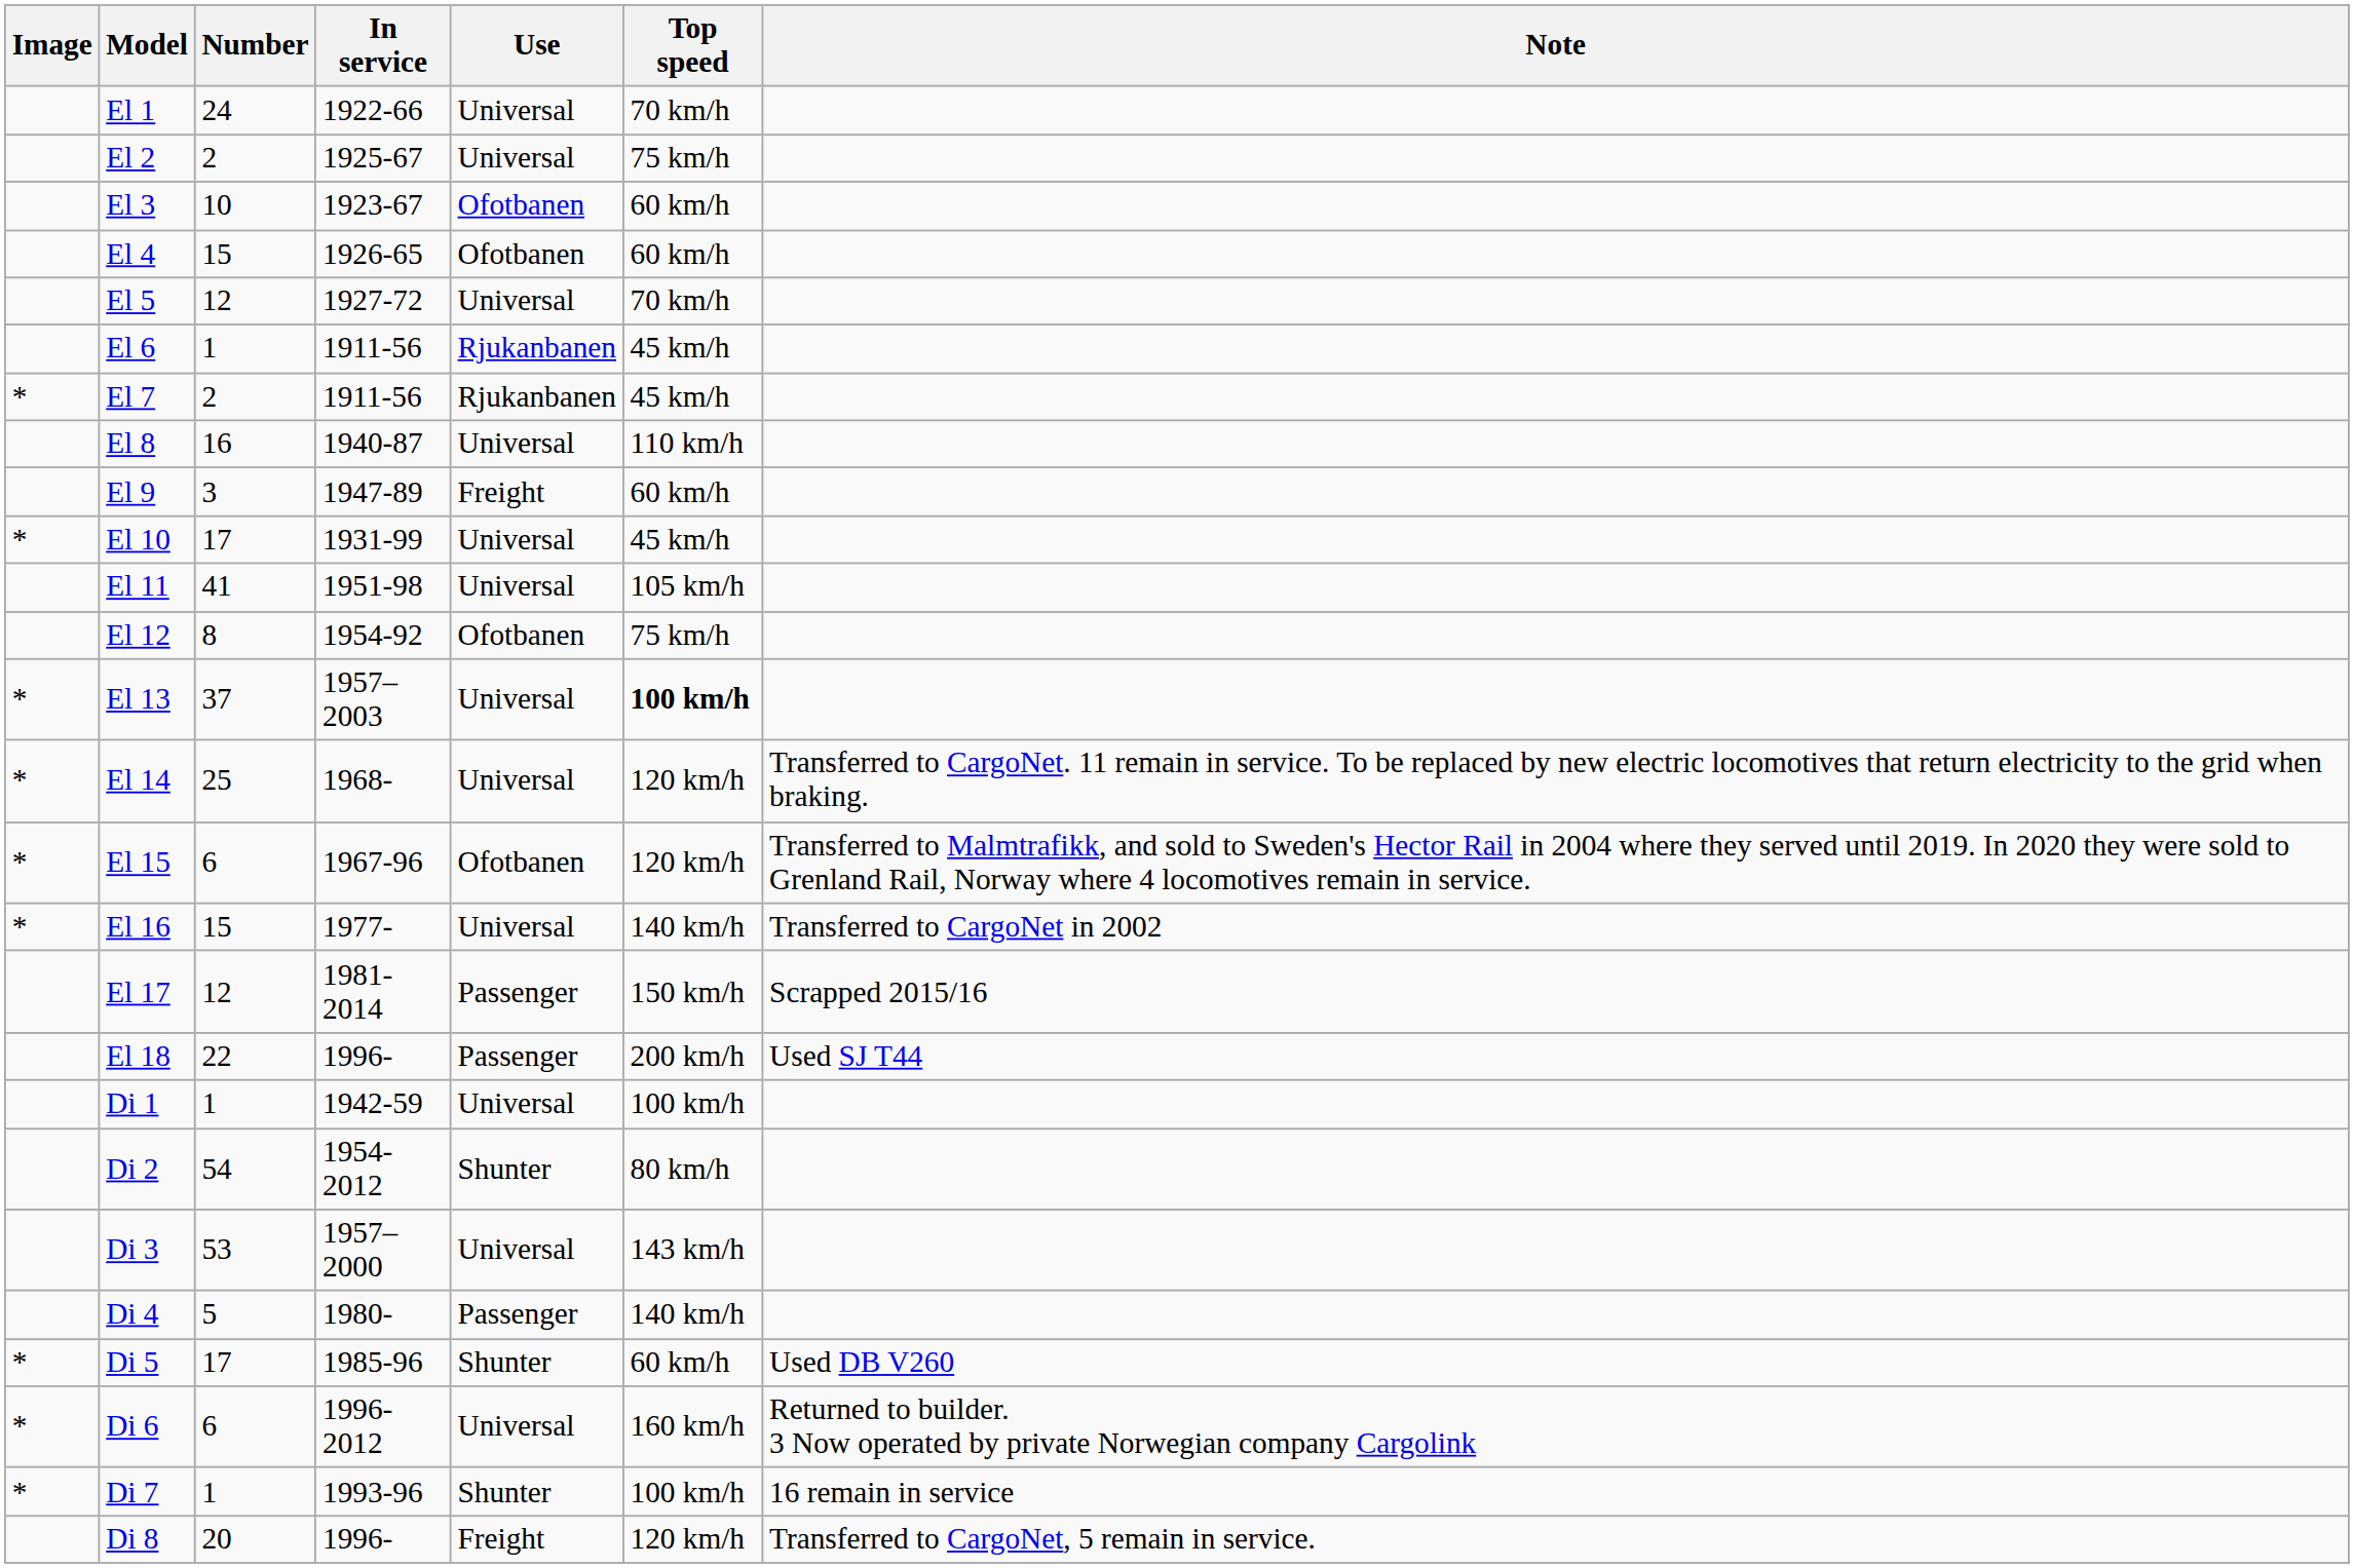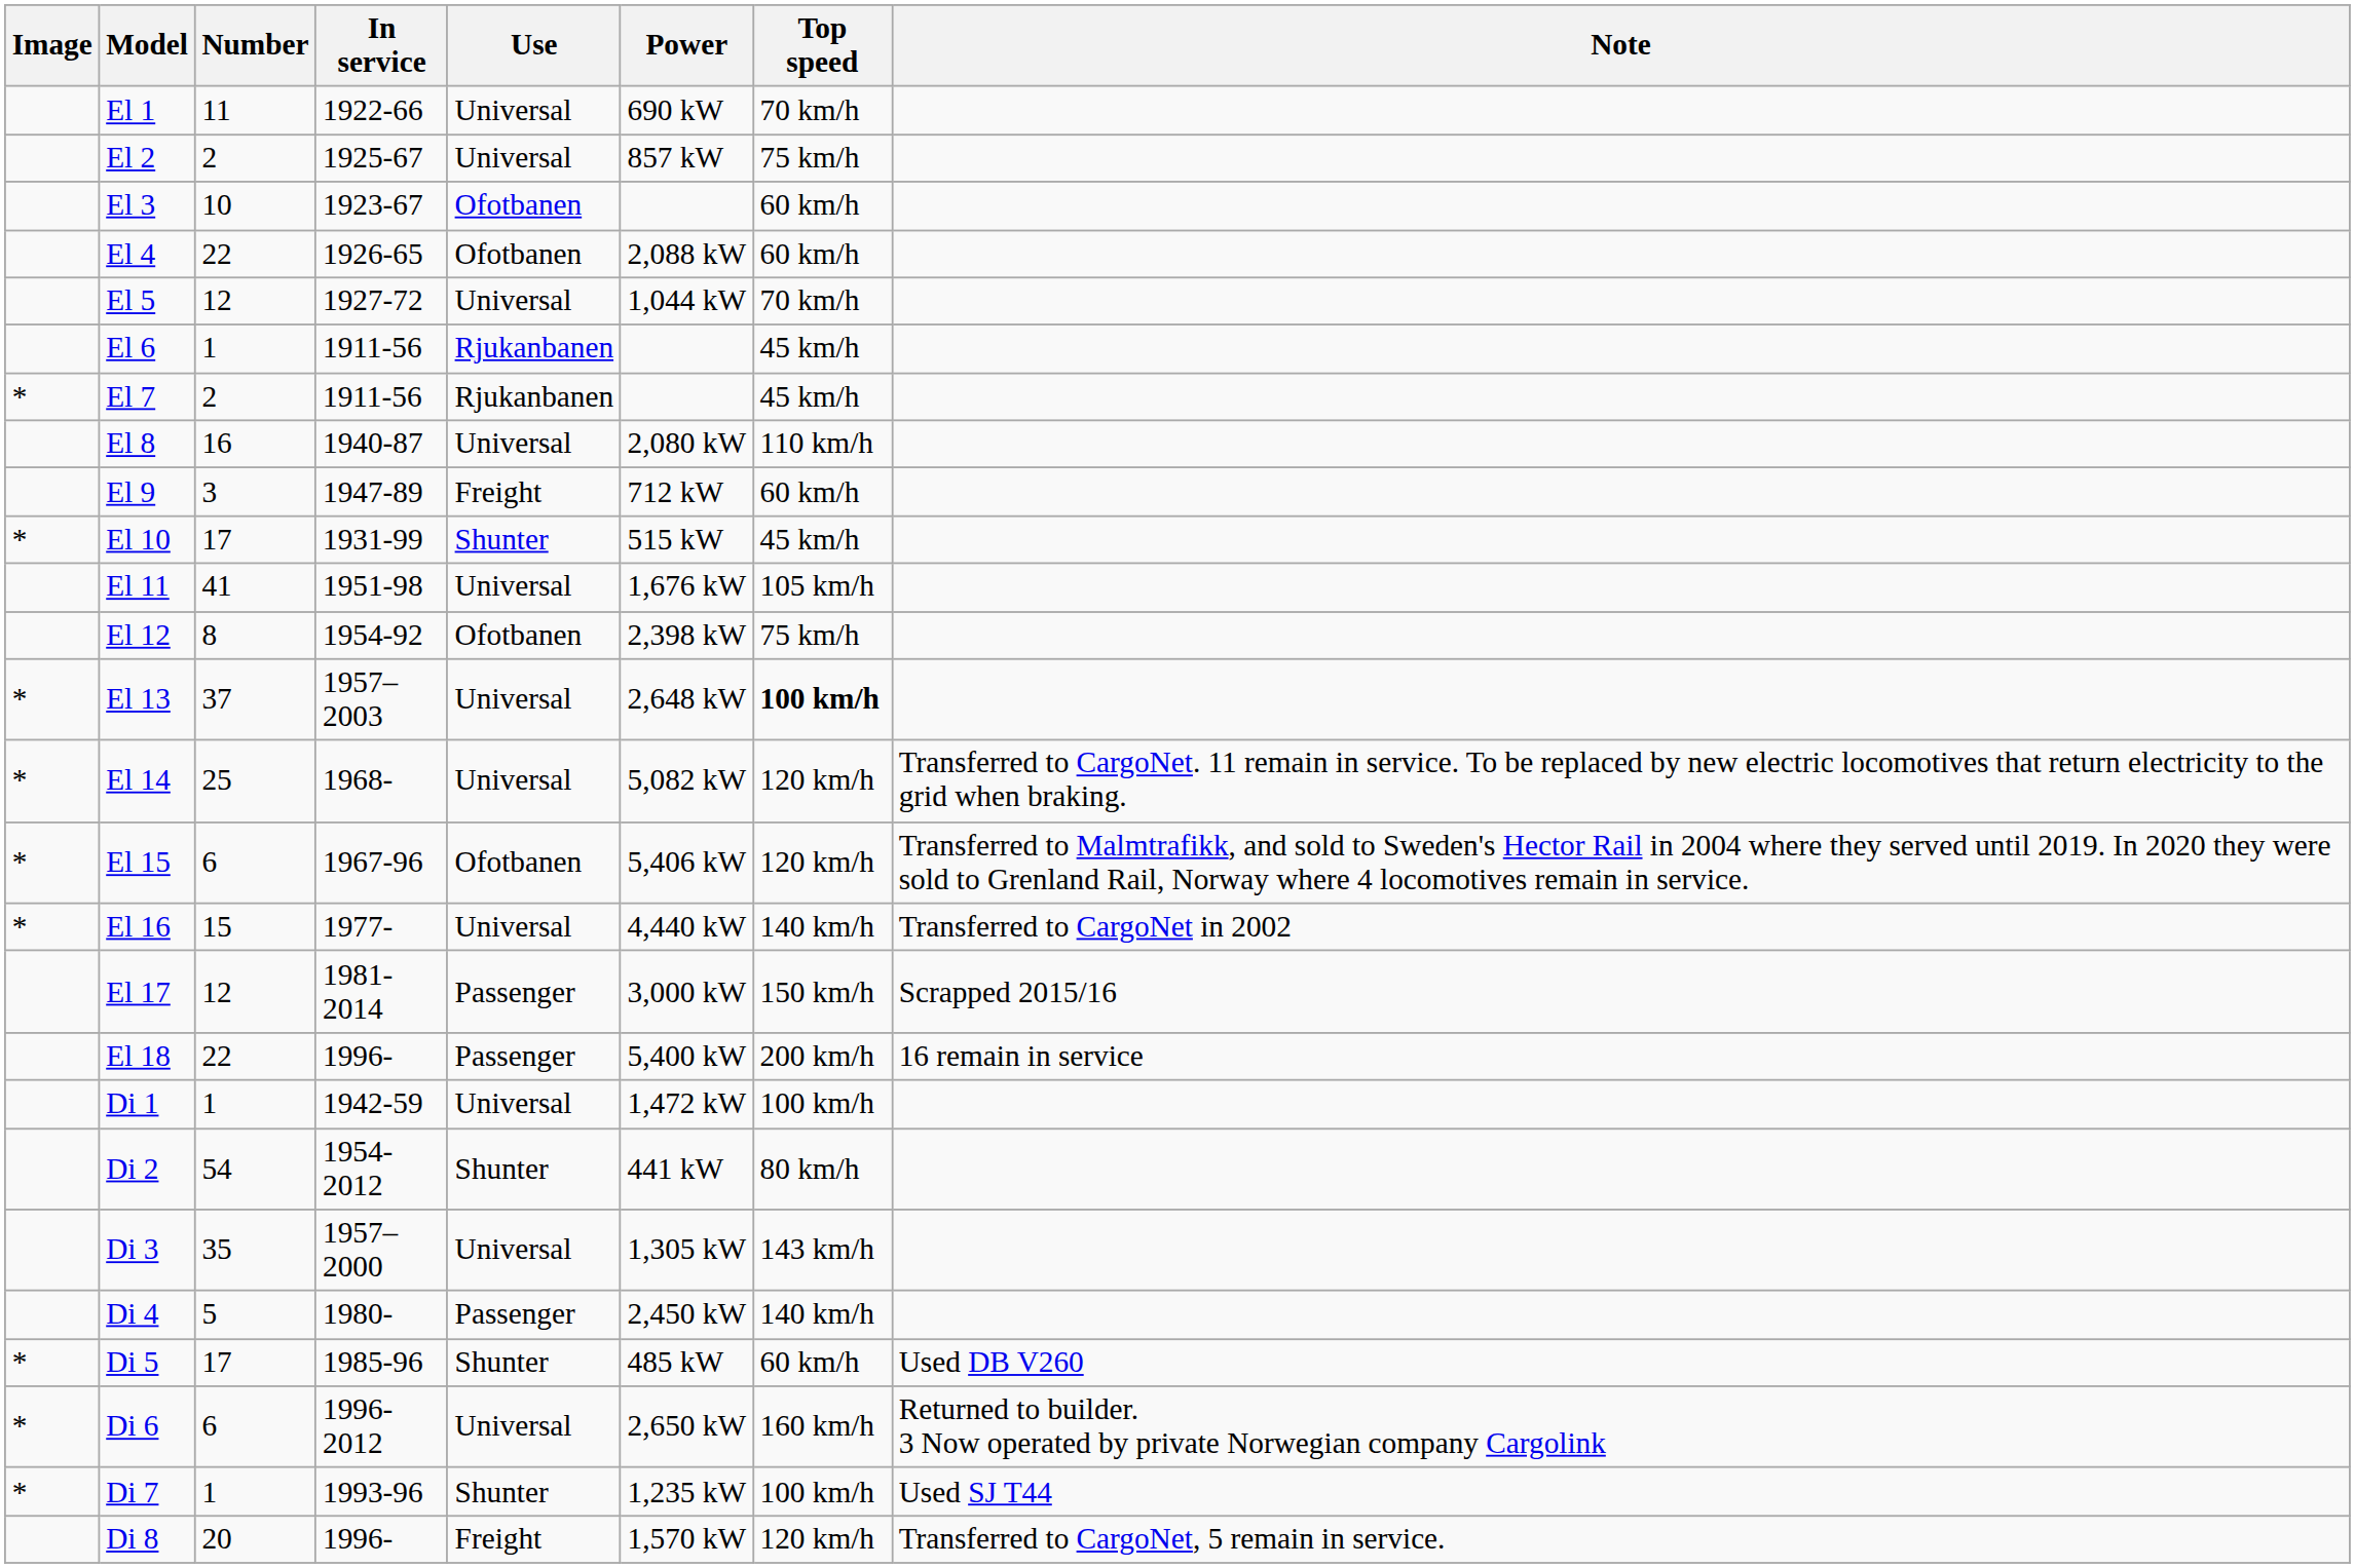 <table class="wikitable sortable">
 <tr>
 <th>Image</th>
 <th>Model</th>
 <th>Number</th>
 <th>In service</th>
 <th>Use</th>
+<th>Power</th>
 <th>Top speed</th>
 <th>Note</th>
 </tr>
 <tr>
 <td></td>
 <td><a href='#'>El 1</a></td>
-<td>24</td>
+<td>11</td>
 <td>1922-66</td>
 <td>Universal</td>
+<td>690 kW</td>
 <td>70 km/h</td>
 <td></td>
 </tr>
 <tr>
 <td></td>
 <td><a href='#'>El 2</a></td>
 <td>2</td>
 <td>1925-67</td>
 <td>Universal</td>
+<td>857 kW</td>
 <td>75 km/h</td>
 <td></td>
 </tr>
 <tr>
 <td></td>
 <td><a href='#'>El 3</a></td>
 <td>10</td>
 <td>1923-67</td>
 <td><a href='#'>Ofotbanen</a></td>
+<td></td>
 <td>60 km/h</td>
 <td></td>
 </tr>
 <tr>
 <td></td>
 <td><a href='#'>El 4</a></td>
-<td>15</td>
+<td>22</td>
 <td>1926-65</td>
 <td>Ofotbanen</td>
+<td>2,088 kW</td>
 <td>60 km/h</td>
 <td></td>
 </tr>
 <tr>
 <td></td>
 <td><a href='#'>El 5</a></td>
 <td>12</td>
 <td>1927-72</td>
 <td>Universal</td>
+<td>1,044 kW</td>
 <td>70 km/h</td>
 <td></td>
 </tr>
 <tr>
 <td></td>
 <td><a href='#'>El 6</a></td>
 <td>1</td>
 <td>1911-56</td>
 <td><a href='#'>Rjukanbanen</a></td>
+<td></td>
 <td>45 km/h</td>
 <td></td>
 </tr>
 <tr>
 <td>*</td>
 <td><a href='#'>El 7</a></td>
 <td>2</td>
 <td>1911-56</td>
 <td>Rjukanbanen</td>
+<td></td>
 <td>45 km/h</td>
 <td></td>
 </tr>
 <tr>
 <td></td>
 <td><a href='#'>El 8</a></td>
 <td>16</td>
 <td>1940-87</td>
 <td>Universal</td>
+<td>2,080 kW</td>
 <td>110 km/h</td>
 <td></td>
 </tr>
 <tr>
 <td></td>
 <td><a href='#'>El 9</a></td>
 <td>3</td>
 <td>1947-89</td>
 <td>Freight</td>
+<td>712 kW</td>
 <td>60 km/h</td>
 <td></td>
 </tr>
 <tr>
 <td>*</td>
 <td><a href='#'>El 10</a></td>
 <td>17</td>
 <td>1931-99</td>
-<td>Universal</td>
+<td><a href='#'>Shunter</a></td>
+<td>515 kW</td>
 <td>45 km/h</td>
 <td></td>
 </tr>
 <tr>
 <td></td>
 <td><a href='#'>El 11</a></td>
 <td>41</td>
 <td>1951-98</td>
 <td>Universal</td>
+<td>1,676 kW</td>
 <td>105 km/h</td>
 <td></td>
 </tr>
 <tr>
 <td></td>
 <td><a href='#'>El 12</a></td>
 <td>8</td>
 <td>1954-92</td>
 <td>Ofotbanen</td>
+<td>2,398 kW</td>
 <td>75 km/h</td>
 <td></td>
 </tr>
 <tr>
 <td>*</td>
 <td><a href='#'>El 13</a></td>
 <td>37</td>
 <td>1957–2003</td>
 <td>Universal</td>
+<td>2,648 kW</td>
 <td><strong>100 km/h</strong></td>
 <td></td>
 </tr>
 <tr>
 <td>*</td>
 <td><a href='#'>El 14</a></td>
 <td>25</td>
 <td>1968-</td>
 <td>Universal</td>
+<td>5,082 kW</td>
 <td>120 km/h</td>
 <td>Transferred to <a href='#'>CargoNet</a>. 11 remain in service. To be replaced by new electric locomotives that return electricity to the grid when braking.</td>
 </tr>
 <tr>
 <td>*</td>
 <td><a href='#'>El 15</a></td>
 <td>6</td>
 <td>1967-96</td>
 <td>Ofotbanen</td>
+<td>5,406 kW</td>
 <td>120 km/h</td>
 <td>Transferred to <a href='#'>Malmtrafikk</a>, and sold to Sweden's <a href='#'>Hector Rail</a> in 2004 where they served until 2019. In 2020 they were sold to Grenland Rail, Norway where 4 locomotives remain in service.</td>
 </tr>
 <tr>
 <td>*</td>
 <td><a href='#'>El 16</a></td>
 <td>15</td>
 <td>1977-</td>
 <td>Universal</td>
+<td>4,440 kW</td>
 <td>140 km/h</td>
 <td>Transferred to <a href='#'>CargoNet</a> in 2002</td>
 </tr>
 <tr>
 <td></td>
 <td><a href='#'>El 17</a></td>
 <td>12</td>
 <td>1981-2014</td>
 <td>Passenger</td>
+<td>3,000 kW</td>
 <td>150 km/h</td>
 <td>Scrapped 2015/16</td>
 </tr>
 <tr>
 <td></td>
 <td><a href='#'>El 18</a></td>
 <td>22</td>
 <td>1996-</td>
 <td>Passenger</td>
+<td>5,400 kW</td>
 <td>200 km/h</td>
-<td>Used <a href='#'>SJ T44</a></td>
+<td>16 remain in service</td>
 </tr>
 <tr>
 <td></td>
 <td><a href='#'>Di 1</a></td>
 <td>1</td>
 <td>1942-59</td>
 <td>Universal</td>
+<td>1,472 kW</td>
 <td>100 km/h</td>
 <td></td>
 </tr>
 <tr>
 <td></td>
 <td><a href='#'>Di 2</a></td>
 <td>54</td>
 <td>1954-2012</td>
 <td>Shunter</td>
+<td>441 kW</td>
 <td>80 km/h</td>
 <td></td>
 </tr>
 <tr>
 <td></td>
 <td><a href='#'>Di 3</a></td>
-<td>53</td>
+<td>35</td>
 <td>1957–2000</td>
 <td>Universal</td>
+<td>1,305 kW</td>
 <td>143 km/h</td>
 <td></td>
 </tr>
 <tr>
 <td></td>
 <td><a href='#'>Di 4</a></td>
 <td>5</td>
 <td>1980-</td>
 <td>Passenger</td>
+<td>2,450 kW</td>
 <td>140 km/h</td>
 <td></td>
 </tr>
 <tr>
 <td>*</td>
 <td><a href='#'>Di 5</a></td>
 <td>17</td>
 <td>1985-96</td>
 <td>Shunter</td>
+<td>485 kW</td>
 <td>60 km/h</td>
 <td>Used <a href='#'>DB V260</a></td>
 </tr>
 <tr>
 <td>*</td>
 <td><a href='#'>Di 6</a></td>
 <td>6</td>
 <td>1996- 2012</td>
 <td>Universal</td>
+<td>2,650 kW</td>
 <td>160 km/h</td>
 <td>Returned to builder.<br>3 Now operated by private Norwegian company  <a href='#'>Cargolink</a></td>
 </tr>
 <tr>
 <td>*</td>
 <td><a href='#'>Di 7</a></td>
 <td>1</td>
 <td>1993-96</td>
 <td>Shunter</td>
+<td>1,235 kW</td>
 <td>100 km/h</td>
-<td>16 remain in service</td>
+<td>Used <a href='#'>SJ T44</a></td>
 </tr>
 <tr>
 <td></td>
 <td><a href='#'>Di 8</a></td>
 <td>20</td>
 <td>1996-</td>
 <td>Freight</td>
+<td>1,570 kW</td>
 <td>120 km/h</td>
 <td>Transferred to <a href='#'>CargoNet</a>, 5 remain in service.</td>
 </tr>
 </table>
